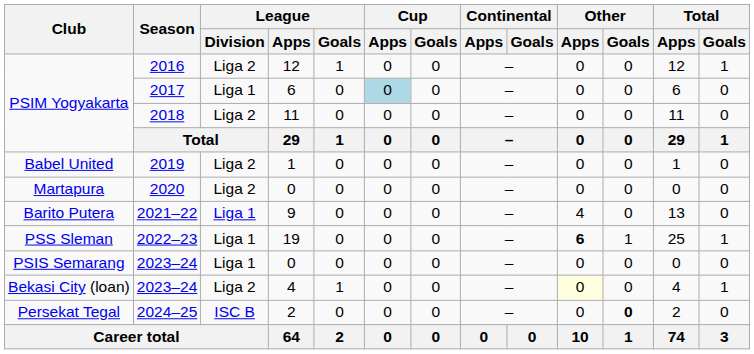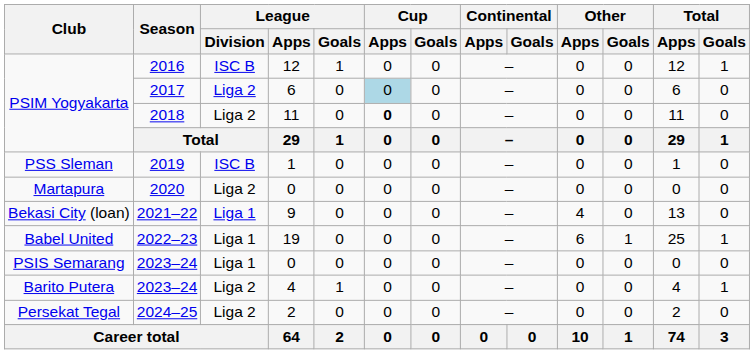 <table class="wikitable" style="text-align: center">
 <tr>
 <th rowspan="2">Club</th>
 <th rowspan="2">Season</th>
 <th colspan="3">League</th>
 <th colspan="2">Cup</th>
 <th colspan="2">Continental</th>
 <th colspan="2">Other</th>
 <th colspan="2">Total</th>
 </tr>
 <tr>
 <th>Division</th>
 <th>Apps</th>
 <th>Goals</th>
 <th>Apps</th>
 <th>Goals</th>
 <th>Apps</th>
 <th>Goals</th>
 <th>Apps</th>
 <th>Goals</th>
 <th>Apps</th>
 <th>Goals</th>
 </tr>
 <tr>
 <td rowspan="4"><a href='#'>PSIM Yogyakarta</a></td>
 <td><a href='#'>2016</a></td>
-<td rowspan="1">Liga 2</td>
+<td rowspan="1" valign="center"><a href='#'>ISC B</a></td>
 <td>12</td>
 <td>1</td>
 <td>0</td>
 <td>0</td>
 <td colspan="2">–</td>
 <td>0</td>
 <td>0</td>
 <td>12</td>
 <td>1</td>
 </tr>
 <tr>
 <td><a href='#'>2017</a></td>
-<td rowspan="1" valign="center">Liga 1</td>
+<td rowspan="1" valign="center"><a href='#'>Liga 2</a></td>
 <td>6</td>
 <td>0</td>
 <td style="background: lightblue;">0</td>
 <td>0</td>
 <td colspan="2">–</td>
 <td>0</td>
 <td>0</td>
 <td>6</td>
 <td>0</td>
 </tr>
 <tr>
 <td><a href='#'>2018</a></td>
 <td rowspan="1" valign="center">Liga 2</td>
 <td>11</td>
 <td>0</td>
-<td>0</td>
+<td><strong>0</strong></td>
 <td>0</td>
 <td colspan="2">–</td>
 <td>0</td>
 <td>0</td>
 <td>11</td>
 <td>0</td>
 </tr>
 <tr>
 <th colspan="2">Total</th>
 <th>29</th>
 <th>1</th>
 <th>0</th>
 <th>0</th>
 <th colspan="2">–</th>
 <th>0</th>
 <th>0</th>
 <th>29</th>
 <th>1</th>
 </tr>
 <tr>
-<td rowspan="1"><a href='#'>Babel United</a></td>
+<td rowspan="1"><a href='#'>PSS Sleman</a></td>
 <td><a href='#'>2019</a></td>
-<td rowspan="1" valign="center">Liga 2</td>
+<td rowspan="1" valign="center"><a href='#'>ISC B</a></td>
 <td>1</td>
 <td>0</td>
 <td>0</td>
 <td>0</td>
 <td colspan="2">–</td>
 <td>0</td>
 <td>0</td>
 <td>1</td>
 <td>0</td>
 </tr>
 <tr>
 <td rowspan="1"><a href='#'>Martapura</a></td>
 <td><a href='#'>2020</a></td>
 <td rowspan="1" valign="center">Liga 2</td>
 <td>0</td>
 <td>0</td>
 <td>0</td>
 <td>0</td>
 <td colspan="2">–</td>
 <td>0</td>
 <td>0</td>
 <td>0</td>
 <td>0</td>
 </tr>
 <tr>
-<td rowspan="1"><a href='#'>Barito Putera</a></td>
+<td><a href='#'>Bekasi City</a> (loan)</td>
 <td><a href='#'>2021–22</a></td>
 <td rowspan="1" valign="center"><a href='#'>Liga 1</a></td>
 <td>9</td>
 <td>0</td>
 <td>0</td>
 <td>0</td>
 <td colspan="2">–</td>
 <td>4</td>
 <td>0</td>
 <td>13</td>
 <td>0</td>
 </tr>
 <tr>
-<td rowspan="1"><a href='#'>PSS Sleman</a></td>
+<td rowspan="1"><a href='#'>Babel United</a></td>
 <td><a href='#'>2022–23</a></td>
 <td rowspan="1" valign="center">Liga 1</td>
 <td>19</td>
 <td>0</td>
 <td>0</td>
 <td>0</td>
 <td colspan=2>–</td>
-<td><strong>6</strong></td>
+<td>6</td>
 <td>1</td>
 <td>25</td>
 <td>1</td>
 </tr>
 <tr>
 <td><a href='#'>PSIS Semarang</a></td>
 <td><a href='#'>2023–24</a></td>
 <td>Liga 1</td>
 <td>0</td>
 <td>0</td>
 <td>0</td>
 <td>0</td>
 <td colspan="2">–</td>
 <td>0</td>
 <td>0</td>
 <td>0</td>
 <td>0</td>
 </tr>
 <tr>
-<td><a href='#'>Bekasi City</a> (loan)</td>
+<td rowspan="1"><a href='#'>Barito Putera</a></td>
 <td><a href='#'>2023–24</a></td>
 <td>Liga 2</td>
 <td>4</td>
 <td>1</td>
 <td>0</td>
 <td>0</td>
 <td colspan="2">–</td>
-<td style="background: lightyellow;">0</td>
+<td>0</td>
 <td>0</td>
 <td>4</td>
 <td>1</td>
 </tr>
 <tr>
 <td rowspan="1"><a href='#'>Persekat Tegal</a></td>
 <td><a href='#'>2024–25</a></td>
-<td rowspan="1" valign="center"><a href='#'>ISC B</a></td>
+<td rowspan="1">Liga 2</td>
 <td>2</td>
 <td>0</td>
 <td>0</td>
 <td>0</td>
 <td colspan="2">–</td>
 <td>0</td>
-<td><strong>0</strong></td>
+<td>0</td>
 <td>2</td>
 <td>0</td>
 </tr>
 <tr>
 <th colspan=3>Career total</th>
 <th>64</th>
 <th>2</th>
 <th>0</th>
 <th>0</th>
 <th>0</th>
 <th>0</th>
 <th>10</th>
 <th>1</th>
 <th>74</th>
 <th>3</th>
 </tr>
 </table>
